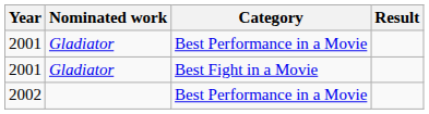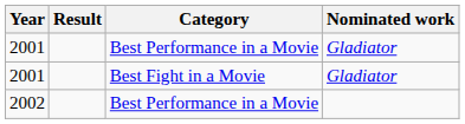 <table class="wikitable sortable">
 <tr>
 <th>Year</th>
+<th>Result</th>
+<th>Category</th>
 <th>Nominated work</th>
-<th>Category</th>
-<th>Result</th>
 </tr>
 <tr>
 <td>2001</td>
+<td></td>
+<td><a href='#'>Best Performance in a Movie</a></td>
 <td><em><a href='#'>Gladiator</a></em></td>
-<td><a href='#'>Best Performance in a Movie</a></td>
-<td></td>
 </tr>
 <tr>
 <td>2001</td>
+<td></td>
+<td><a href='#'>Best Fight in a Movie</a></td>
 <td><em><a href='#'>Gladiator</a></em></td>
-<td><a href='#'>Best Fight in a Movie</a></td>
-<td></td>
 </tr>
 <tr>
 <td>2002</td>
+<td></td>
+<td><a href='#'>Best Performance in a Movie</a></td>
 <td><em></em></td>
-<td><a href='#'>Best Performance in a Movie</a></td>
-<td></td>
 </tr>
 </table>
